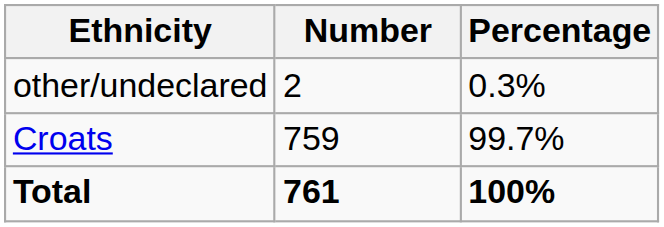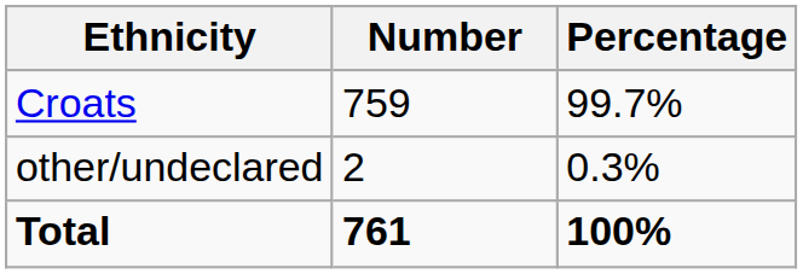 <table class="wikitable">
 <tr>
 <th width="100px">Ethnicity</th>
 <th width="80px">Number</th>
 <th width="80px">Percentage</th>
 </tr>
 <tr>
+<td><a href='#'>Croats</a></td>
+<td>759</td>
+<td>99.7%</td>
+</tr>
+<tr>
 <td>other/undeclared</td>
 <td>2</td>
 <td>0.3%</td>
-</tr>
-<tr>
-<td><a href='#'>Croats</a></td>
-<td>759</td>
-<td>99.7%</td>
 </tr>
 <tr>
 <td><strong>Total</strong></td>
 <td><strong>761</strong></td>
 <td><strong>100%</strong></td>
 </tr>
 </table>
